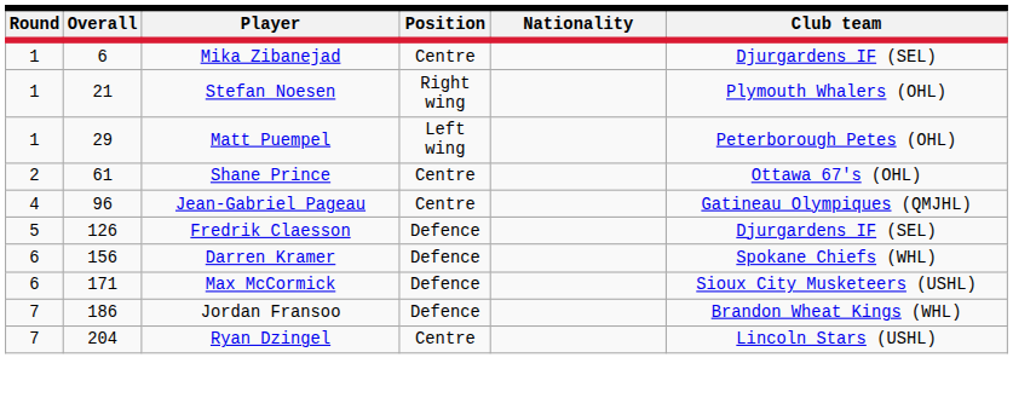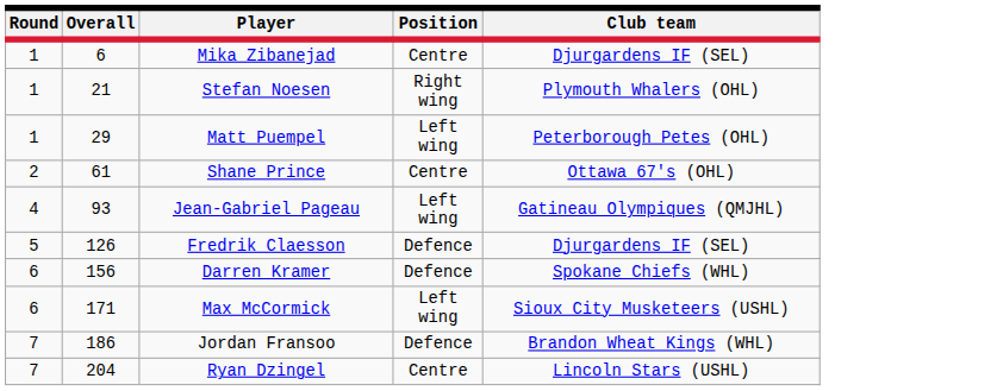 <table class="wikitable sortable" style="text-align:center">
 <tr style= "background:#FFFFFF; border-top:#010101 5px solid; border-bottom:#DA1A32 5px solid;">
 <th style="width:3em">Round</th>
 <th style="width:4em">Overall</th>
 <th style="width:15em">Player</th>
 <th style="width:5em">Position</th>
-<th style="width:10em">Nationality</th>
 <th style="width:20em">Club team</th>
 </tr>
 <tr>
 <td>1</td>
 <td>6</td>
 <td><a href='#'>Mika Zibanejad</a></td>
 <td>Centre</td>
-<td></td>
 <td><a href='#'>Djurgardens IF</a> (SEL)</td>
 </tr>
 <tr>
 <td>1</td>
 <td>21 <br></td>
 <td><a href='#'>Stefan Noesen</a></td>
 <td>Right wing</td>
-<td></td>
 <td><a href='#'>Plymouth Whalers</a> (OHL)</td>
 </tr>
 <tr>
 <td>1</td>
 <td>29 <br></td>
 <td><a href='#'>Matt Puempel</a></td>
 <td>Left wing</td>
-<td></td>
 <td><a href='#'>Peterborough Petes</a> (OHL)</td>
 </tr>
 <tr>
 <td>2</td>
 <td>61 <br></td>
 <td><a href='#'>Shane Prince</a></td>
 <td>Centre</td>
-<td></td>
 <td><a href='#'>Ottawa 67's</a> (OHL)</td>
 </tr>
 <tr>
 <td>4</td>
-<td>96</td>
+<td>93</td>
 <td><a href='#'>Jean-Gabriel Pageau</a></td>
-<td>Centre</td>
-<td></td>
+<td>Left wing</td>
 <td><a href='#'>Gatineau Olympiques</a> (QMJHL)</td>
 </tr>
 <tr>
 <td>5</td>
 <td>126</td>
 <td><a href='#'>Fredrik Claesson</a></td>
 <td>Defence</td>
-<td></td>
 <td><a href='#'>Djurgardens IF</a> (SEL)</td>
 </tr>
 <tr>
 <td>6</td>
 <td>156</td>
 <td><a href='#'>Darren Kramer</a></td>
 <td>Defence</td>
-<td></td>
 <td><a href='#'>Spokane Chiefs</a> (WHL)</td>
 </tr>
 <tr>
 <td>6</td>
 <td>171 <br></td>
 <td><a href='#'>Max McCormick</a></td>
-<td>Defence</td>
-<td></td>
+<td>Left wing</td>
 <td><a href='#'>Sioux City Musketeers</a> (USHL)</td>
 </tr>
 <tr>
 <td>7</td>
 <td>186</td>
 <td>Jordan Fransoo</td>
 <td>Defence</td>
-<td></td>
 <td><a href='#'>Brandon Wheat Kings</a> (WHL)</td>
 </tr>
 <tr>
 <td>7</td>
 <td>204 <br></td>
 <td><a href='#'>Ryan Dzingel</a></td>
 <td>Centre</td>
-<td></td>
 <td><a href='#'>Lincoln Stars</a> (USHL)</td>
 </tr>
 </table>
